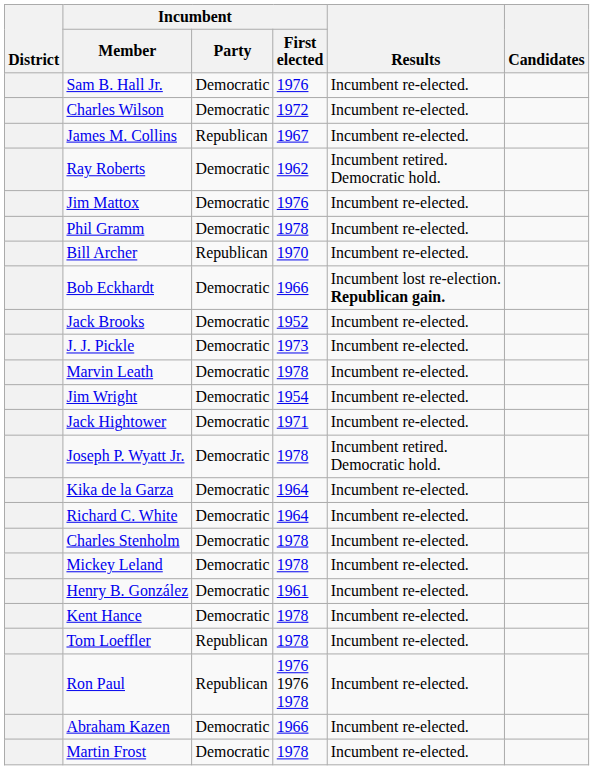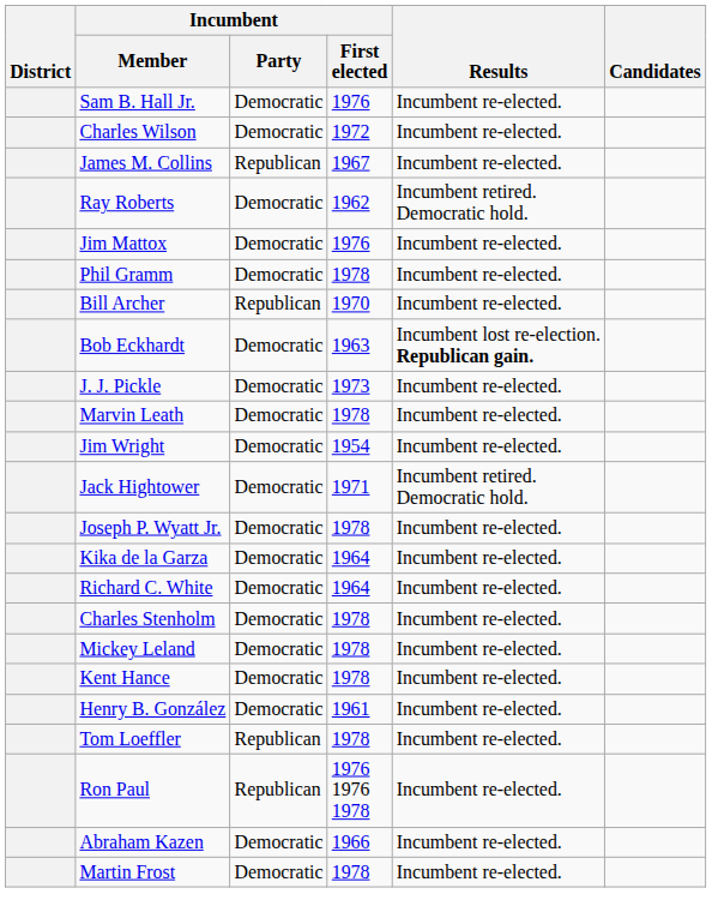 <table class=wikitable>
 <tr valign=bottom>
 <th rowspan=2>District</th>
 <th colspan=3>Incumbent</th>
 <th rowspan=2>Results</th>
 <th rowspan=2>Candidates</th>
 </tr>
 <tr>
 <th>Member</th>
 <th>Party</th>
 <th>First<br>elected</th>
 </tr>
 <tr>
 <th></th>
 <td><a href='#'>Sam B. Hall Jr.</a></td>
 <td>Democratic</td>
 <td><a href='#'>1976</a></td>
 <td>Incumbent re-elected.</td>
 <td nowrap></td>
 </tr>
 <tr>
 <th></th>
 <td><a href='#'>Charles Wilson</a></td>
 <td>Democratic</td>
 <td><a href='#'>1972</a></td>
 <td>Incumbent re-elected.</td>
 <td nowrap></td>
 </tr>
 <tr>
 <th></th>
 <td><a href='#'>James M. Collins</a></td>
 <td>Republican</td>
 <td><a href='#'>1967</a></td>
 <td>Incumbent re-elected.</td>
 <td nowrap></td>
 </tr>
 <tr>
 <th></th>
 <td><a href='#'>Ray Roberts</a></td>
 <td>Democratic</td>
 <td><a href='#'>1962</a></td>
 <td>Incumbent retired.<br>Democratic hold.</td>
 <td nowrap></td>
 </tr>
 <tr>
 <th></th>
 <td><a href='#'>Jim Mattox</a></td>
 <td>Democratic</td>
 <td><a href='#'>1976</a></td>
 <td>Incumbent re-elected.</td>
 <td nowrap></td>
 </tr>
 <tr>
 <th></th>
 <td><a href='#'>Phil Gramm</a></td>
 <td>Democratic</td>
 <td><a href='#'>1978</a></td>
 <td>Incumbent re-elected.</td>
 <td nowrap></td>
 </tr>
 <tr>
 <th></th>
 <td><a href='#'>Bill Archer</a></td>
 <td>Republican</td>
 <td><a href='#'>1970</a></td>
 <td>Incumbent re-elected.</td>
 <td nowrap></td>
 </tr>
 <tr>
 <th></th>
 <td><a href='#'>Bob Eckhardt</a></td>
 <td>Democratic</td>
-<td><a href='#'>1966</a></td>
+<td><a href='#'>1963</a></td>
 <td>Incumbent lost re-election.<br><strong>Republican gain.</strong></td>
-<td nowrap></td>
-</tr>
-<tr>
-<th></th>
-<td><a href='#'>Jack Brooks</a></td>
-<td>Democratic</td>
-<td><a href='#'>1952</a></td>
-<td>Incumbent re-elected.</td>
 <td nowrap></td>
 </tr>
 <tr>
 <th></th>
 <td><a href='#'>J. J. Pickle</a></td>
 <td>Democratic</td>
 <td><a href='#'>1973 </a></td>
 <td>Incumbent re-elected.</td>
 <td nowrap></td>
 </tr>
 <tr>
 <th></th>
 <td><a href='#'>Marvin Leath</a></td>
 <td>Democratic</td>
 <td><a href='#'>1978</a></td>
 <td>Incumbent re-elected.</td>
 <td nowrap></td>
 </tr>
 <tr>
 <th></th>
 <td><a href='#'>Jim Wright</a></td>
 <td>Democratic</td>
 <td><a href='#'>1954</a></td>
 <td>Incumbent re-elected.</td>
 <td nowrap></td>
 </tr>
 <tr>
 <th></th>
 <td><a href='#'>Jack Hightower</a></td>
 <td>Democratic</td>
 <td><a href='#'>1971</a></td>
-<td>Incumbent re-elected.</td>
+<td>Incumbent retired.<br>Democratic hold.</td>
 <td nowrap></td>
 </tr>
 <tr>
 <th></th>
 <td><a href='#'>Joseph P. Wyatt Jr.</a></td>
 <td>Democratic</td>
 <td><a href='#'>1978</a></td>
-<td>Incumbent retired.<br>Democratic hold.</td>
+<td>Incumbent re-elected.</td>
 <td nowrap></td>
 </tr>
 <tr>
 <th></th>
 <td><a href='#'>Kika de la Garza</a></td>
 <td>Democratic</td>
 <td><a href='#'>1964</a></td>
 <td>Incumbent re-elected.</td>
 <td nowrap></td>
 </tr>
 <tr>
 <th></th>
 <td><a href='#'>Richard C. White</a></td>
 <td>Democratic</td>
 <td><a href='#'>1964</a></td>
 <td>Incumbent re-elected.</td>
 <td nowrap></td>
 </tr>
 <tr>
 <th></th>
 <td><a href='#'>Charles Stenholm</a></td>
 <td>Democratic</td>
 <td><a href='#'>1978</a></td>
 <td>Incumbent re-elected.</td>
 <td nowrap></td>
 </tr>
 <tr>
 <th></th>
 <td><a href='#'>Mickey Leland</a></td>
 <td>Democratic</td>
 <td><a href='#'>1978</a></td>
 <td>Incumbent re-elected.</td>
 <td nowrap></td>
 </tr>
 <tr>
 <th></th>
-<td><a href='#'>Henry B. González</a></td>
+<td><a href='#'>Kent Hance</a></td>
 <td>Democratic</td>
-<td><a href='#'>1961 </a></td>
+<td><a href='#'>1978</a></td>
 <td>Incumbent re-elected.</td>
 <td nowrap></td>
 </tr>
 <tr>
 <th></th>
-<td><a href='#'>Kent Hance</a></td>
+<td><a href='#'>Henry B. González</a></td>
 <td>Democratic</td>
-<td><a href='#'>1978</a></td>
+<td><a href='#'>1961 </a></td>
 <td>Incumbent re-elected.</td>
 <td nowrap></td>
 </tr>
 <tr>
 <th></th>
 <td><a href='#'>Tom Loeffler</a></td>
 <td>Republican</td>
 <td><a href='#'>1978</a></td>
 <td>Incumbent re-elected.</td>
 <td nowrap></td>
 </tr>
 <tr>
 <th></th>
 <td><a href='#'>Ron Paul</a></td>
 <td>Republican</td>
 <td><a href='#'>1976 </a><br>1976 <br><a href='#'>1978</a></td>
 <td>Incumbent re-elected.</td>
 <td nowrap></td>
 </tr>
 <tr>
 <th></th>
 <td><a href='#'>Abraham Kazen</a></td>
 <td>Democratic</td>
 <td><a href='#'>1966</a></td>
 <td>Incumbent re-elected.</td>
 <td nowrap></td>
 </tr>
 <tr>
 <th></th>
 <td><a href='#'>Martin Frost</a></td>
 <td>Democratic</td>
 <td><a href='#'>1978</a></td>
 <td>Incumbent re-elected.</td>
 <td nowrap></td>
 </tr>
 </table>
